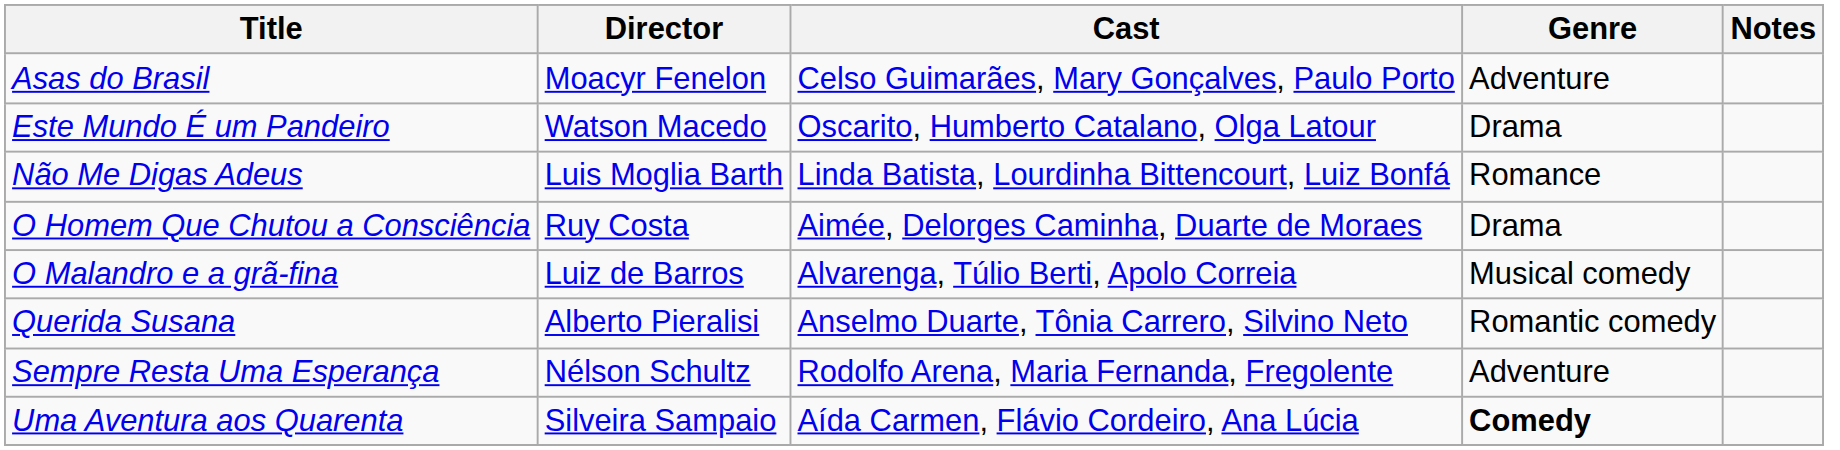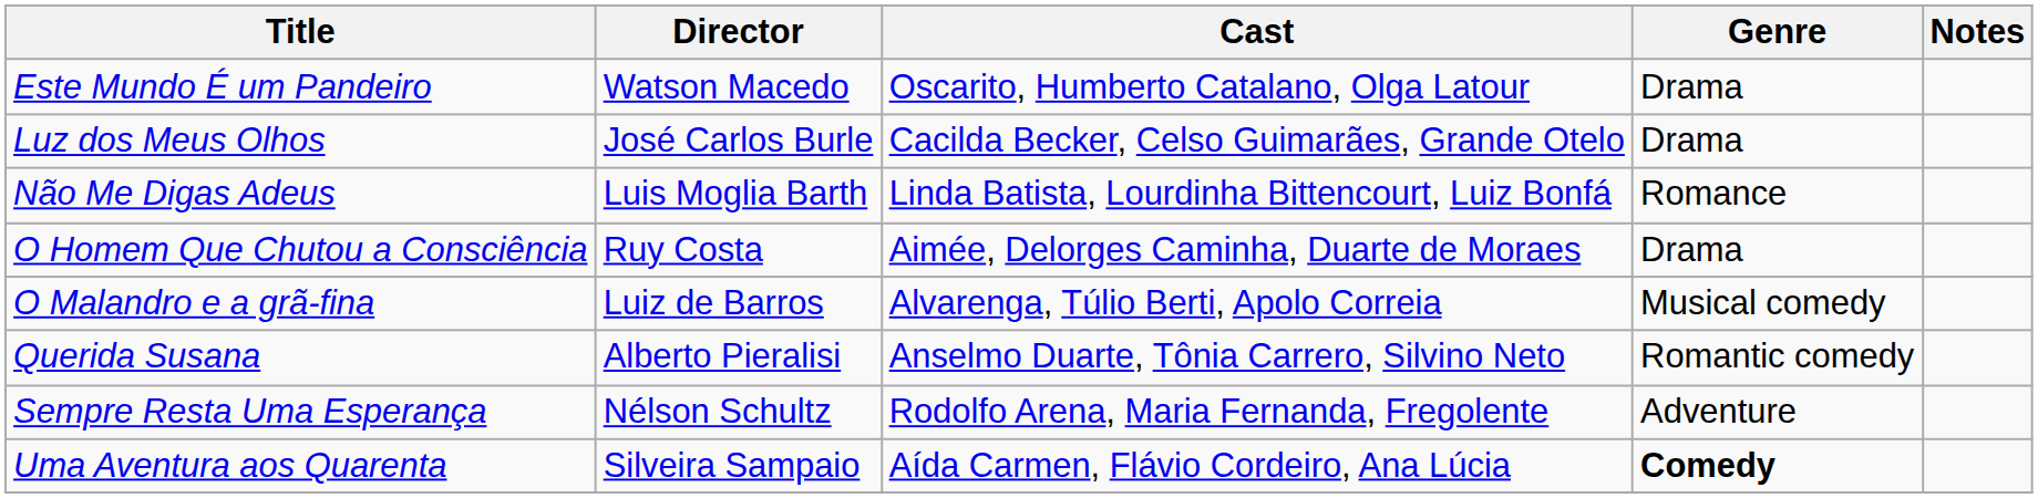 <table class="wikitable">
 <tr>
 <th>Title</th>
 <th>Director</th>
 <th>Cast</th>
 <th>Genre</th>
 <th>Notes</th>
 </tr>
 <tr>
-<td><em><a href='#'>Asas do Brasil</a></em></td>
-<td><a href='#'>Moacyr Fenelon</a></td>
-<td><a href='#'>Celso Guimarães</a>, <a href='#'>Mary Gonçalves</a>, <a href='#'>Paulo Porto</a></td>
-<td>Adventure</td>
+<td><em><a href='#'>Este Mundo É um Pandeiro</a></em></td>
+<td><a href='#'>Watson Macedo</a></td>
+<td><a href='#'>Oscarito</a>, <a href='#'>Humberto Catalano</a>, <a href='#'>Olga Latour</a></td>
+<td>Drama</td>
 <td></td>
 </tr>
 <tr>
-<td><em><a href='#'>Este Mundo É um Pandeiro</a></em></td>
-<td><a href='#'>Watson Macedo</a></td>
-<td><a href='#'>Oscarito</a>, <a href='#'>Humberto Catalano</a>, <a href='#'>Olga Latour</a></td>
+<td><em><a href='#'>Luz dos Meus Olhos</a></em></td>
+<td><a href='#'>José Carlos Burle</a></td>
+<td><a href='#'>Cacilda Becker</a>, <a href='#'>Celso Guimarães</a>, <a href='#'>Grande Otelo</a></td>
 <td>Drama</td>
 <td></td>
 </tr>
 <tr>
 <td><em><a href='#'>Não Me Digas Adeus</a></em></td>
 <td><a href='#'>Luis Moglia Barth </a></td>
 <td><a href='#'>Linda Batista</a>, <a href='#'>Lourdinha Bittencourt</a>, <a href='#'>Luiz Bonfá</a></td>
 <td>Romance</td>
 </tr>
 <tr>
 <td><em><a href='#'>O Homem Que Chutou a Consciência</a></em></td>
 <td><a href='#'>Ruy Costa</a></td>
 <td><a href='#'>Aimée</a>, <a href='#'>Delorges Caminha</a>, <a href='#'>Duarte de Moraes</a></td>
 <td>Drama</td>
 <td></td>
 </tr>
 <tr>
 <td><em><a href='#'>O Malandro e a grã-fina</a></em></td>
 <td><a href='#'>Luiz de Barros</a></td>
 <td><a href='#'>Alvarenga</a>, <a href='#'>Túlio Berti</a>, <a href='#'>Apolo Correia</a></td>
 <td>Musical comedy</td>
 <td></td>
 </tr>
 <tr>
 <td><em><a href='#'>Querida Susana</a></em></td>
 <td><a href='#'>Alberto Pieralisi</a></td>
 <td><a href='#'>Anselmo Duarte</a>, <a href='#'>Tônia Carrero</a>, <a href='#'>Silvino Neto</a></td>
 <td>Romantic comedy</td>
 <td></td>
 </tr>
 <tr>
 <td><em><a href='#'>Sempre Resta Uma Esperança</a></em></td>
 <td><a href='#'>Nélson Schultz</a></td>
 <td><a href='#'>Rodolfo Arena</a>, <a href='#'>Maria Fernanda</a>, <a href='#'>Fregolente</a></td>
 <td>Adventure</td>
 <td></td>
 </tr>
 <tr>
 <td><em><a href='#'>Uma Aventura aos Quarenta</a></em></td>
 <td><a href='#'>Silveira Sampaio</a></td>
 <td><a href='#'>Aída Carmen</a>, <a href='#'>Flávio Cordeiro</a>, <a href='#'>Ana Lúcia</a></td>
 <td><strong>Comedy</strong></td>
 <td></td>
 </tr>
 <tr>
 </tr>
 </table>
